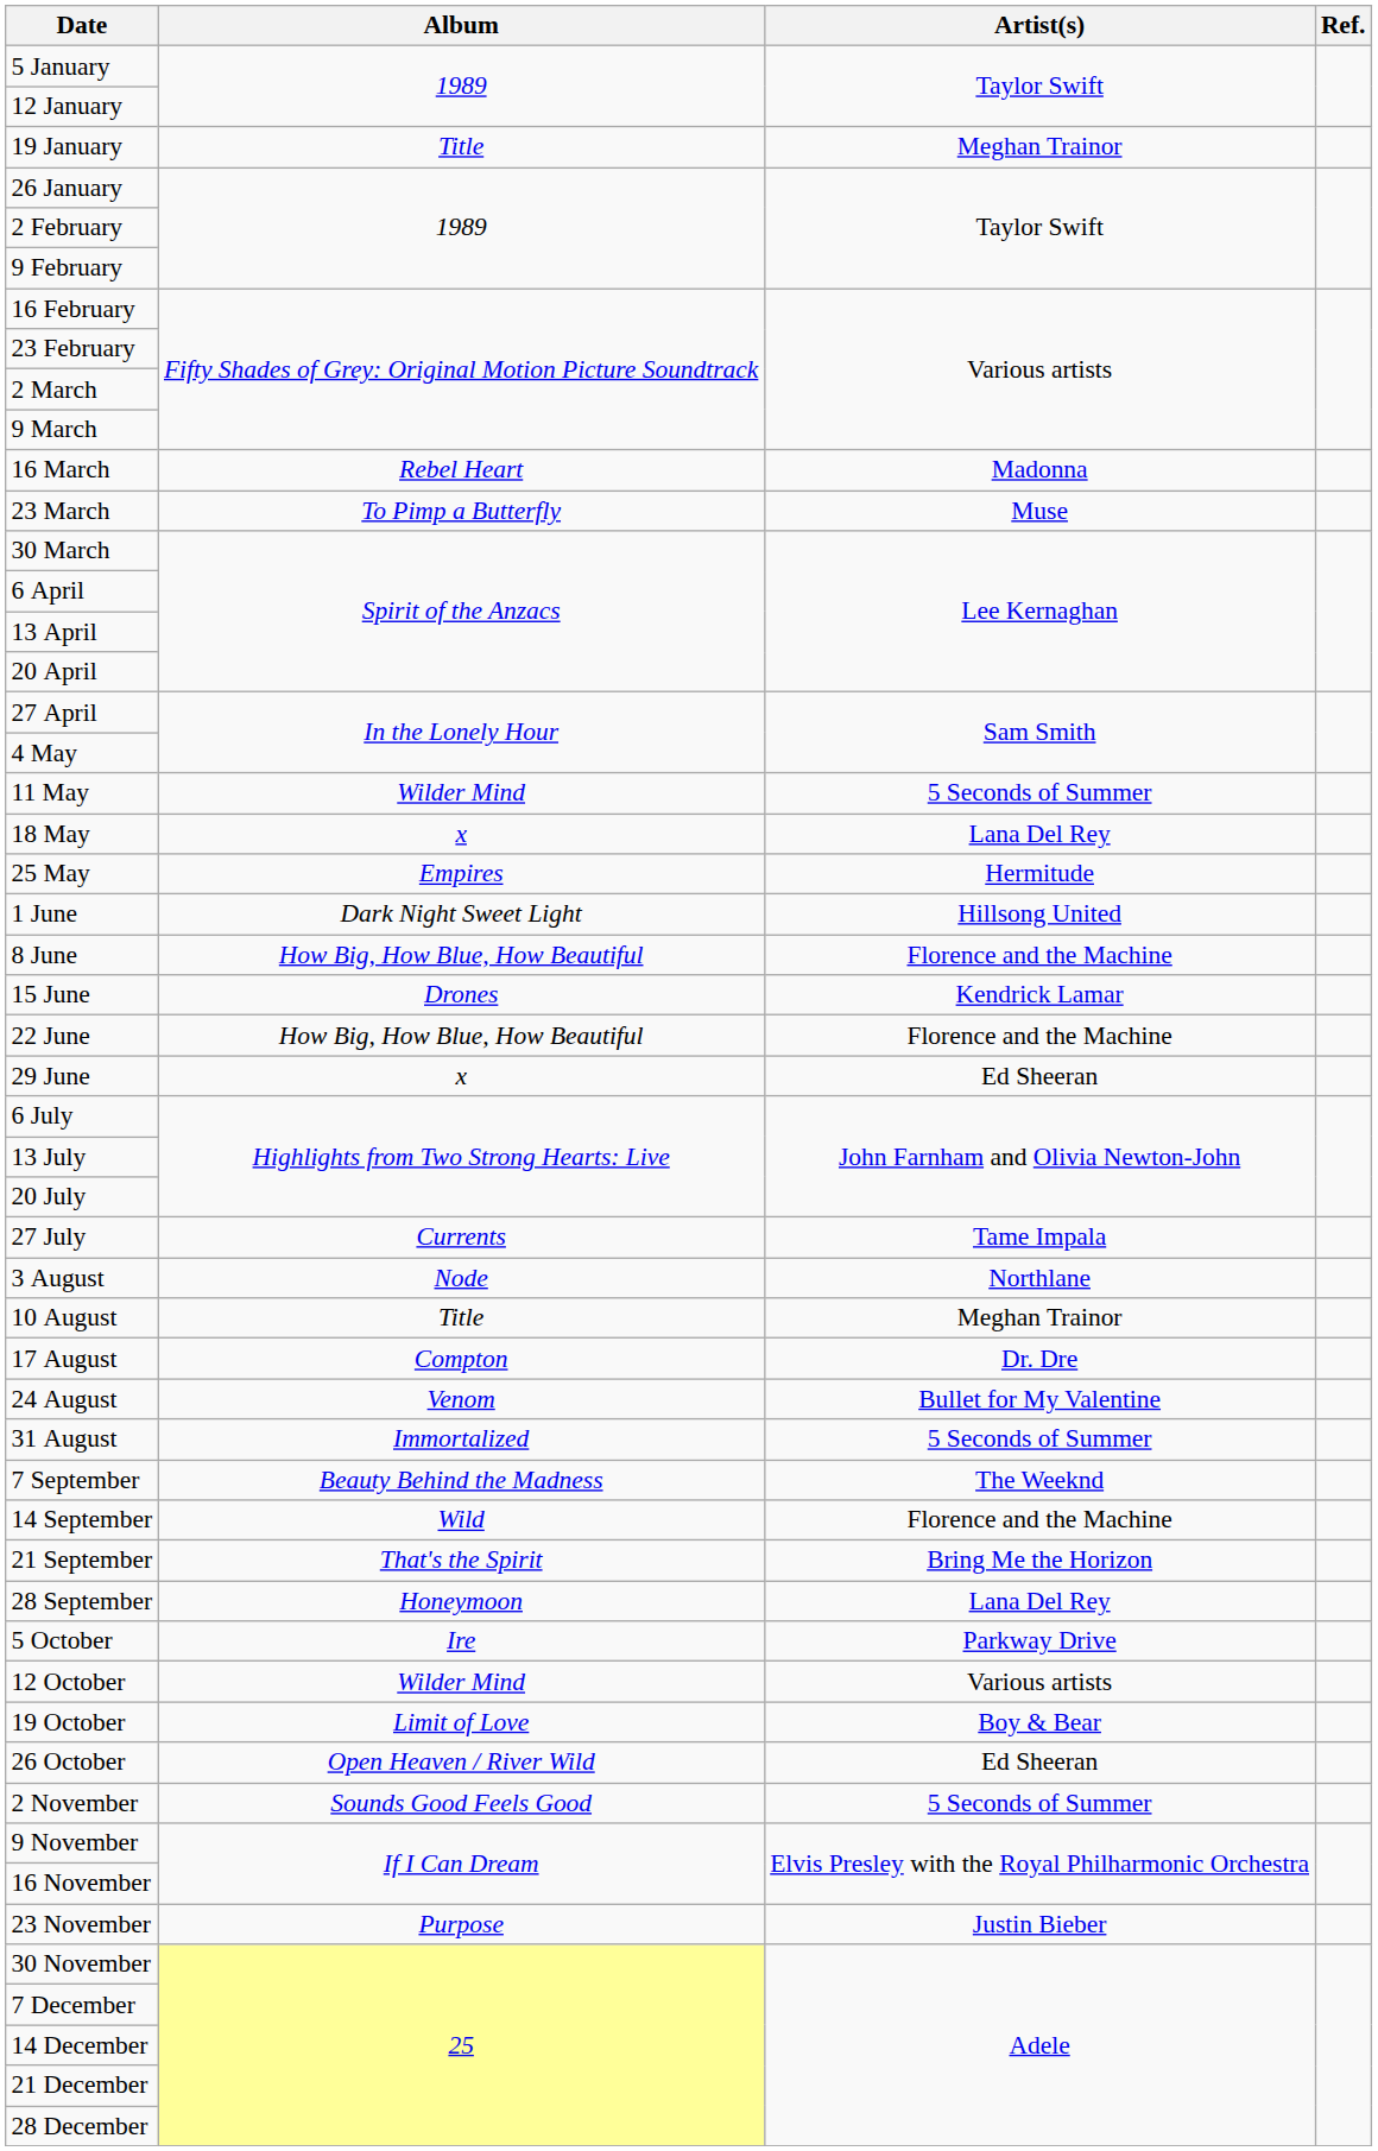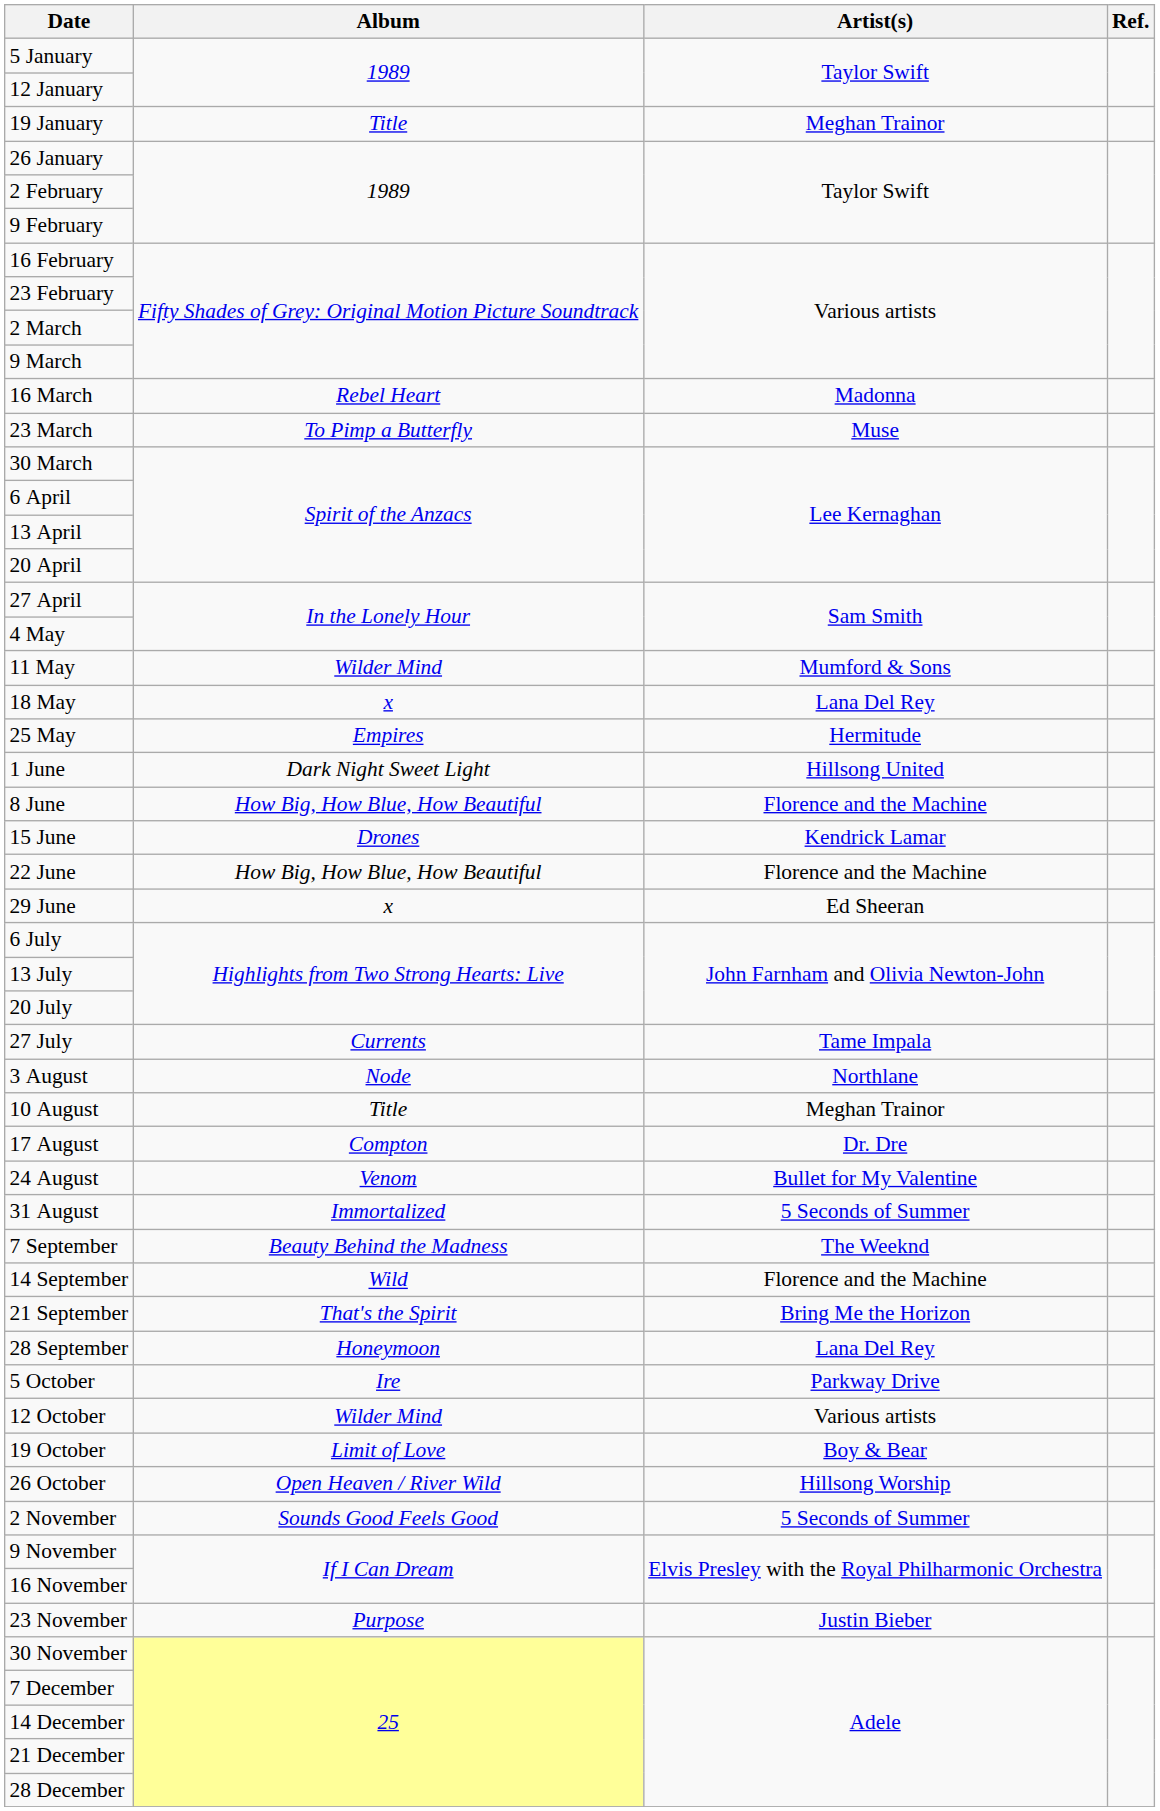 <table class="wikitable">
 <tr>
 <th style="text-align: center;">Date</th>
 <th style="text-align: center;">Album</th>
 <th style="text-align: center;">Artist(s)</th>
 <th style="text-align: center;">Ref.</th>
 </tr>
 <tr>
 <td>5 January</td>
 <td rowspan="2" style="text-align: center;"><em><a href='#'>1989</a></em></td>
 <td rowspan="2" style="text-align: center;"><a href='#'>Taylor Swift</a></td>
 <td rowspan="2" style="text-align: center;"></td>
 </tr>
 <tr>
 <td>12 January</td>
 </tr>
 <tr>
 <td>19 January</td>
 <td style="text-align: center;"><em><a href='#'>Title</a></em></td>
 <td style="text-align: center;"><a href='#'>Meghan Trainor</a></td>
 <td style="text-align: center;"></td>
 </tr>
 <tr>
 <td>26 January</td>
 <td rowspan="3" style="text-align: center;"><em>1989</em></td>
 <td rowspan="3" style="text-align: center;">Taylor Swift</td>
 <td rowspan="3" style="text-align: center;"></td>
 </tr>
 <tr>
 <td>2 February</td>
 </tr>
 <tr>
 <td>9 February</td>
 </tr>
 <tr>
 <td>16 February</td>
 <td rowspan="4" style="text-align: center;"><em><a href='#'>Fifty Shades of Grey: Original Motion Picture Soundtrack</a></em></td>
 <td rowspan="4" style="text-align: center;">Various artists</td>
 <td rowspan="4" style="text-align: center;"></td>
 </tr>
 <tr>
 <td>23 February</td>
 </tr>
 <tr>
 <td>2 March</td>
 </tr>
 <tr>
 <td>9 March</td>
 </tr>
 <tr>
 <td>16 March</td>
 <td style="text-align: center;"><em><a href='#'>Rebel Heart</a></em></td>
 <td style="text-align: center;"><a href='#'>Madonna</a></td>
 <td style="text-align: center;"></td>
 </tr>
 <tr>
 <td>23 March</td>
 <td style="text-align: center;"><em><a href='#'>To Pimp a Butterfly</a></em></td>
 <td style="text-align: center;"><a href='#'>Muse</a></td>
 <td style="text-align: center;"></td>
 </tr>
 <tr>
 <td>30 March</td>
 <td rowspan="4" style="text-align: center;"><em><a href='#'>Spirit of the Anzacs</a></em></td>
 <td rowspan="4" style="text-align: center;"><a href='#'>Lee Kernaghan</a></td>
 <td rowspan="4" style="text-align: center;"></td>
 </tr>
 <tr>
 <td>6 April</td>
 </tr>
 <tr>
 <td>13 April</td>
 </tr>
 <tr>
 <td>20 April</td>
 </tr>
 <tr>
 <td>27 April</td>
 <td rowspan="2" style="text-align: center;"><em><a href='#'>In the Lonely Hour</a></em></td>
 <td rowspan="2" style="text-align: center;"><a href='#'>Sam Smith</a></td>
 <td rowspan="2" style="text-align: center;"></td>
 </tr>
 <tr>
 <td>4 May</td>
 </tr>
 <tr>
 <td>11 May</td>
 <td style="text-align: center;"><em><a href='#'>Wilder Mind</a></em></td>
-<td style="text-align: center;"><a href='#'>5 Seconds of Summer</a></td>
+<td style="text-align: center;"><a href='#'>Mumford & Sons</a></td>
 <td style="text-align: center;"></td>
 </tr>
 <tr>
 <td>18 May</td>
 <td style="text-align: center;"><em><a href='#'>x</a></em></td>
 <td style="text-align: center;"><a href='#'>Lana Del Rey</a></td>
 <td style="text-align: center;"></td>
 </tr>
 <tr>
 <td>25 May</td>
 <td style="text-align: center;"><em><a href='#'>Empires</a></em></td>
 <td style="text-align: center;"><a href='#'>Hermitude</a></td>
 <td style="text-align: center;"></td>
 </tr>
 <tr>
 <td>1 June</td>
 <td style="text-align: center;"><em>Dark Night Sweet Light</em></td>
 <td style="text-align: center;"><a href='#'>Hillsong United</a></td>
 <td style="text-align: center;"></td>
 </tr>
 <tr>
 <td>8 June</td>
 <td style="text-align: center;"><em><a href='#'>How Big, How Blue, How Beautiful</a></em></td>
 <td style="text-align: center;"><a href='#'>Florence and the Machine</a></td>
 <td style="text-align: center;"></td>
 </tr>
 <tr>
 <td>15 June</td>
 <td style="text-align: center;"><em><a href='#'>Drones</a></em></td>
 <td style="text-align: center;"><a href='#'>Kendrick Lamar</a></td>
 <td style="text-align: center;"></td>
 </tr>
 <tr>
 <td>22 June</td>
 <td style="text-align: center;"><em>How Big, How Blue, How Beautiful</em></td>
 <td style="text-align: center;">Florence and the Machine</td>
 <td style="text-align: center;"></td>
 </tr>
 <tr>
 <td>29 June</td>
 <td style="text-align: center;"><em>x</em></td>
 <td style="text-align: center;">Ed Sheeran</td>
 <td style="text-align: center;"></td>
 </tr>
 <tr>
 <td>6 July</td>
 <td rowspan="3" style="text-align: center;"><em><a href='#'>Highlights from Two Strong Hearts: Live</a></em></td>
 <td rowspan="3" style="text-align: center;"><a href='#'>John Farnham</a> and <a href='#'>Olivia Newton-John</a></td>
 <td rowspan="3" style="text-align: center;"></td>
 </tr>
 <tr>
 <td>13 July</td>
 </tr>
 <tr>
 <td>20 July</td>
 </tr>
 <tr>
 <td>27 July</td>
 <td style="text-align: center;"><em><a href='#'>Currents</a></em></td>
 <td style="text-align: center;"><a href='#'>Tame Impala</a></td>
 <td style="text-align: center;"></td>
 </tr>
 <tr>
 <td>3 August</td>
 <td style="text-align: center;"><em><a href='#'>Node</a></em></td>
 <td style="text-align: center;"><a href='#'>Northlane</a></td>
 <td style="text-align: center;"></td>
 </tr>
 <tr>
 <td>10 August</td>
 <td style="text-align: center;"><em>Title</em></td>
 <td style="text-align: center;">Meghan Trainor</td>
 <td style="text-align: center;"></td>
 </tr>
 <tr>
 <td>17 August</td>
 <td style="text-align: center;"><em><a href='#'>Compton</a></em></td>
 <td style="text-align: center;"><a href='#'>Dr. Dre</a></td>
 <td style="text-align: center;"></td>
 </tr>
 <tr>
 <td>24 August</td>
 <td style="text-align: center;"><em><a href='#'>Venom</a></em></td>
 <td style="text-align: center;"><a href='#'>Bullet for My Valentine</a></td>
 <td style="text-align: center;"></td>
 </tr>
 <tr>
 <td>31 August</td>
 <td style="text-align: center;"><em><a href='#'>Immortalized</a></em></td>
 <td style="text-align: center;"><a href='#'>5 Seconds of Summer</a></td>
 <td style="text-align: center;"></td>
 </tr>
 <tr>
 <td>7 September</td>
 <td style="text-align: center;"><em><a href='#'>Beauty Behind the Madness</a></em></td>
 <td style="text-align: center;"><a href='#'>The Weeknd</a></td>
 <td style="text-align: center;"></td>
 </tr>
 <tr>
 <td>14 September</td>
 <td style="text-align: center;"><em><a href='#'>Wild</a></em></td>
 <td style="text-align: center;">Florence and the Machine</td>
 <td style="text-align: center;"></td>
 </tr>
 <tr>
 <td>21 September</td>
 <td style="text-align: center;"><em><a href='#'>That's the Spirit</a></em></td>
 <td style="text-align: center;"><a href='#'>Bring Me the Horizon</a></td>
 <td style="text-align: center;"></td>
 </tr>
 <tr>
 <td>28 September</td>
 <td style="text-align: center;"><em><a href='#'>Honeymoon</a></em></td>
 <td style="text-align: center;"><a href='#'>Lana Del Rey</a></td>
 <td style="text-align: center;"></td>
 </tr>
 <tr>
 <td>5 October</td>
 <td style="text-align: center;"><em><a href='#'>Ire</a></em></td>
 <td style="text-align: center;"><a href='#'>Parkway Drive</a></td>
 <td style="text-align: center;"></td>
 </tr>
 <tr>
 <td>12 October</td>
 <td style="text-align: center;"><em><a href='#'>Wilder Mind</a></em></td>
 <td style="text-align: center;">Various artists</td>
 <td style="text-align: center;"></td>
 </tr>
 <tr>
 <td>19 October</td>
 <td style="text-align: center;"><em><a href='#'>Limit of Love</a></em></td>
 <td style="text-align: center;"><a href='#'>Boy & Bear</a></td>
 <td style="text-align: center;"></td>
 </tr>
 <tr>
 <td>26 October</td>
 <td style="text-align: center;"><em><a href='#'>Open Heaven / River Wild</a></em></td>
-<td style="text-align: center;">Ed Sheeran</td>
+<td style="text-align: center;"><a href='#'>Hillsong Worship</a></td>
 <td style="text-align: center;"></td>
 </tr>
 <tr>
 <td>2 November</td>
 <td style="text-align: center;"><em><a href='#'>Sounds Good Feels Good</a></em></td>
 <td style="text-align: center;"><a href='#'>5 Seconds of Summer</a></td>
 <td style="text-align: center;"></td>
 </tr>
 <tr>
 <td>9 November</td>
 <td rowspan="2" style="text-align: center;"><em><a href='#'>If I Can Dream</a></em></td>
 <td rowspan="2" style="text-align: center;"><a href='#'>Elvis Presley</a> with the <a href='#'>Royal Philharmonic Orchestra</a></td>
 <td rowspan="2" style="text-align: center;"></td>
 </tr>
 <tr>
 <td>16 November</td>
 </tr>
 <tr>
 <td>23 November</td>
 <td style="text-align: center;"><em><a href='#'>Purpose</a></em></td>
 <td style="text-align: center;"><a href='#'>Justin Bieber</a></td>
 <td style="text-align: center;"></td>
 </tr>
 <tr>
 <td>30 November</td>
 <td bgcolor=#FFFF99 rowspan="5" style="text-align: center;"><em><a href='#'>25</a></em></td>
 <td rowspan="5" style="text-align: center;"><a href='#'>Adele</a></td>
 <td rowspan="5" style="text-align: center;"></td>
 </tr>
 <tr>
 <td>7 December</td>
 </tr>
 <tr>
 <td>14 December</td>
 </tr>
 <tr>
 <td>21 December</td>
 </tr>
 <tr>
 <td>28 December</td>
 </tr>
 <tr>
 </tr>
 </table>
